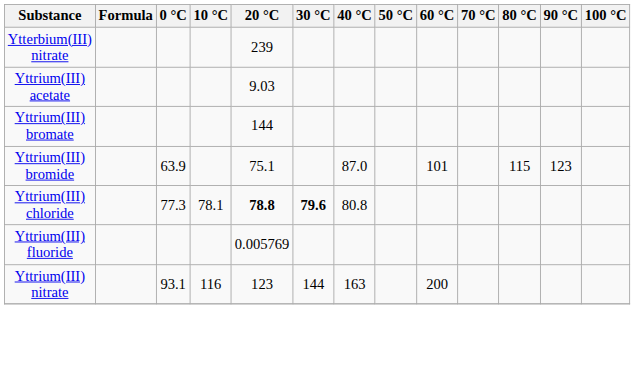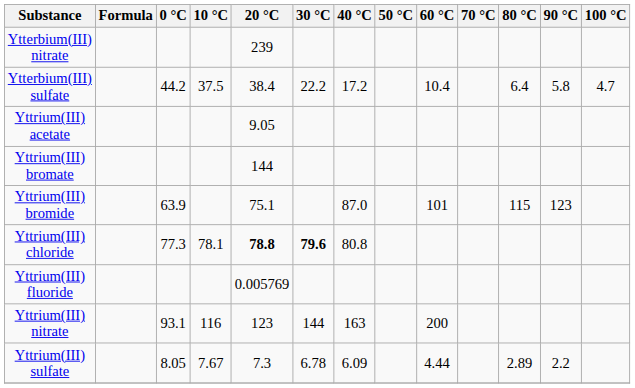 <table class="wikitable sticky-header sortable" style="text-align:center;font-size: 10ml;">
 <tr>
 <th scope="col" style="width: 4em;">Substance</th>
 <th scope="col" class="unsortable" style="width: 3em;">Formula</th>
 <th scope="col">0 °C</th>
 <th scope="col">10 °C</th>
 <th scope="col">20 °C</th>
 <th scope="col">30 °C</th>
 <th scope="col">40 °C</th>
 <th scope="col">50 °C</th>
 <th scope="col">60 °C</th>
 <th scope="col">70 °C</th>
 <th scope="col">80 °C</th>
 <th scope="col">90 °C</th>
 <th scope="col">100 °C</th>
 </tr>
 <tr>
 <td><a href='#'>Ytterbium(III) nitrate</a></td>
 <td><a href='#'></a></td>
 <td></td>
 <td></td>
 <td>239</td>
 <td></td>
 <td></td>
 <td></td>
 <td></td>
 <td></td>
 <td></td>
 <td></td>
 <td></td>
 </tr>
 <tr>
+<td><a href='#'>Ytterbium(III) sulfate</a></td>
+<td><a href='#'></a></td>
+<td>44.2</td>
+<td>37.5</td>
+<td>38.4</td>
+<td>22.2</td>
+<td>17.2</td>
+<td></td>
+<td>10.4</td>
+<td></td>
+<td>6.4</td>
+<td>5.8</td>
+<td>4.7</td>
+</tr>
+<tr>
 <td><a href='#'>Yttrium(III) acetate</a></td>
 <td><a href='#'></a></td>
 <td></td>
 <td></td>
-<td>9.03</td>
+<td>9.05</td>
 <td></td>
 <td></td>
 <td></td>
 <td></td>
 <td></td>
 <td></td>
 <td></td>
 <td></td>
 </tr>
 <tr>
 <td><a href='#'>Yttrium(III) bromate</a></td>
 <td><a href='#'></a></td>
 <td></td>
 <td></td>
 <td>144</td>
 <td></td>
 <td></td>
 <td></td>
 <td></td>
 <td></td>
 <td></td>
 <td></td>
 <td></td>
 </tr>
 <tr>
 <td><a href='#'>Yttrium(III) bromide</a></td>
 <td><a href='#'></a></td>
 <td>63.9</td>
 <td></td>
 <td>75.1</td>
 <td></td>
 <td>87.0</td>
 <td></td>
 <td>101</td>
 <td></td>
 <td>115</td>
 <td>123</td>
 <td></td>
 </tr>
 <tr>
 <td><a href='#'>Yttrium(III) chloride</a></td>
 <td><a href='#'></a></td>
 <td>77.3</td>
 <td>78.1</td>
 <td><strong>78.8</strong></td>
 <td><strong>79.6</strong></td>
 <td>80.8</td>
 <td></td>
 <td></td>
 <td></td>
 <td></td>
 <td></td>
 <td></td>
 </tr>
 <tr>
 <td><a href='#'>Yttrium(III) fluoride</a></td>
 <td><a href='#'></a></td>
 <td></td>
 <td></td>
 <td>0.005769</td>
 <td></td>
 <td></td>
 <td></td>
 <td></td>
 <td></td>
 <td></td>
 <td></td>
 <td></td>
 </tr>
 <tr>
 <td><a href='#'>Yttrium(III) nitrate</a></td>
 <td><a href='#'></a></td>
 <td>93.1</td>
 <td>116</td>
 <td>123</td>
 <td>144</td>
 <td>163</td>
 <td></td>
 <td>200</td>
 <td></td>
 <td></td>
 <td></td>
 <td></td>
 </tr>
 <tr>
+<td><a href='#'>Yttrium(III) sulfate</a></td>
+<td><a href='#'></a></td>
+<td>8.05</td>
+<td>7.67</td>
+<td>7.3</td>
+<td>6.78</td>
+<td>6.09</td>
+<td></td>
+<td>4.44</td>
+<td></td>
+<td>2.89</td>
+<td>2.2</td>
+<td></td>
+</tr>
+<tr>
 </tr>
 </table>
